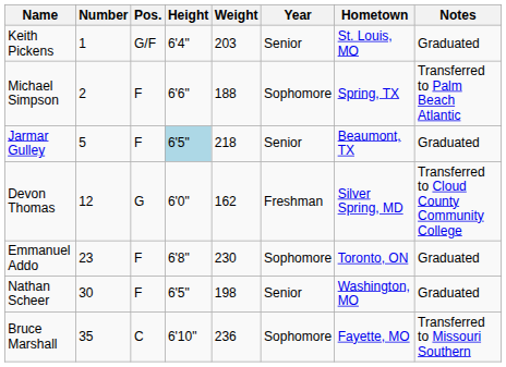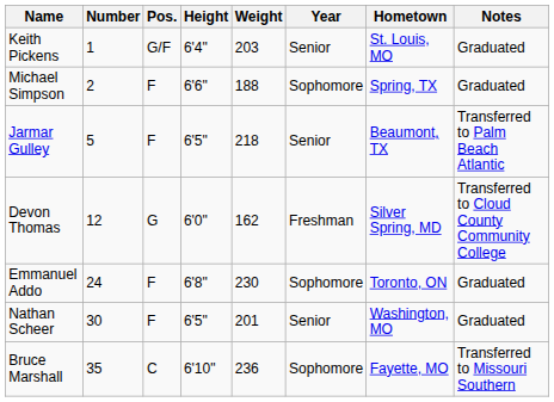 <table class="wikitable sortable" border="1">
 <tr>
 <th>Name</th>
 <th>Number</th>
 <th>Pos.</th>
 <th>Height</th>
 <th>Weight</th>
 <th>Year</th>
 <th>Hometown</th>
 <th class="unsortable">Notes</th>
 </tr>
 <tr>
 <td>Keith Pickens</td>
 <td>1</td>
 <td>G/F</td>
 <td>6'4"</td>
 <td>203</td>
 <td>Senior</td>
 <td><a href='#'>St. Louis, MO</a></td>
 <td>Graduated</td>
 </tr>
 <tr>
 <td>Michael Simpson</td>
 <td>2</td>
 <td>F</td>
 <td>6'6"</td>
 <td>188</td>
 <td>Sophomore</td>
 <td><a href='#'>Spring, TX</a></td>
-<td>Transferred to <a href='#'>Palm Beach Atlantic</a></td>
+<td>Graduated</td>
 </tr>
 <tr>
 <td><a href='#'>Jarmar Gulley</a></td>
 <td>5</td>
 <td>F</td>
-<td style="background: lightblue;">6'5"</td>
+<td>6'5"</td>
 <td>218</td>
 <td>Senior</td>
 <td><a href='#'>Beaumont, TX</a></td>
-<td>Graduated</td>
+<td>Transferred to <a href='#'>Palm Beach Atlantic</a></td>
 </tr>
 <tr>
 <td>Devon Thomas</td>
 <td>12</td>
 <td>G</td>
 <td>6'0"</td>
 <td>162</td>
 <td>Freshman</td>
 <td><a href='#'>Silver Spring, MD</a></td>
 <td>Transferred to <a href='#'>Cloud County Community College</a></td>
 </tr>
 <tr>
 <td>Emmanuel Addo</td>
-<td>23</td>
+<td>24</td>
 <td>F</td>
 <td>6'8"</td>
 <td>230</td>
 <td>Sophomore</td>
 <td><a href='#'>Toronto, ON</a></td>
 <td>Graduated</td>
 </tr>
 <tr>
 <td>Nathan Scheer</td>
 <td>30</td>
 <td>F</td>
 <td>6'5"</td>
-<td>198</td>
+<td>201</td>
 <td>Senior</td>
 <td><a href='#'>Washington, MO</a></td>
 <td>Graduated</td>
 </tr>
 <tr>
 <td>Bruce Marshall</td>
 <td>35</td>
 <td>C</td>
 <td>6'10"</td>
 <td>236</td>
 <td>Sophomore</td>
 <td><a href='#'>Fayette, MO</a></td>
 <td>Transferred to <a href='#'>Missouri Southern</a></td>
 </tr>
 </table>
